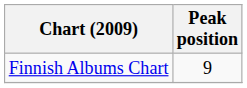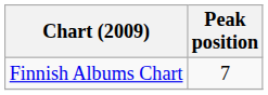 <table class="wikitable sortable" border="1">
 <tr>
 <th>Chart (2009)</th>
 <th>Peak<br>position</th>
 </tr>
 <tr>
 <td><a href='#'>Finnish Albums Chart</a></td>
-<td align="center">9</td>
+<td align="center">7</td>
 </tr>
 <tr>
 </tr>
 </table>
